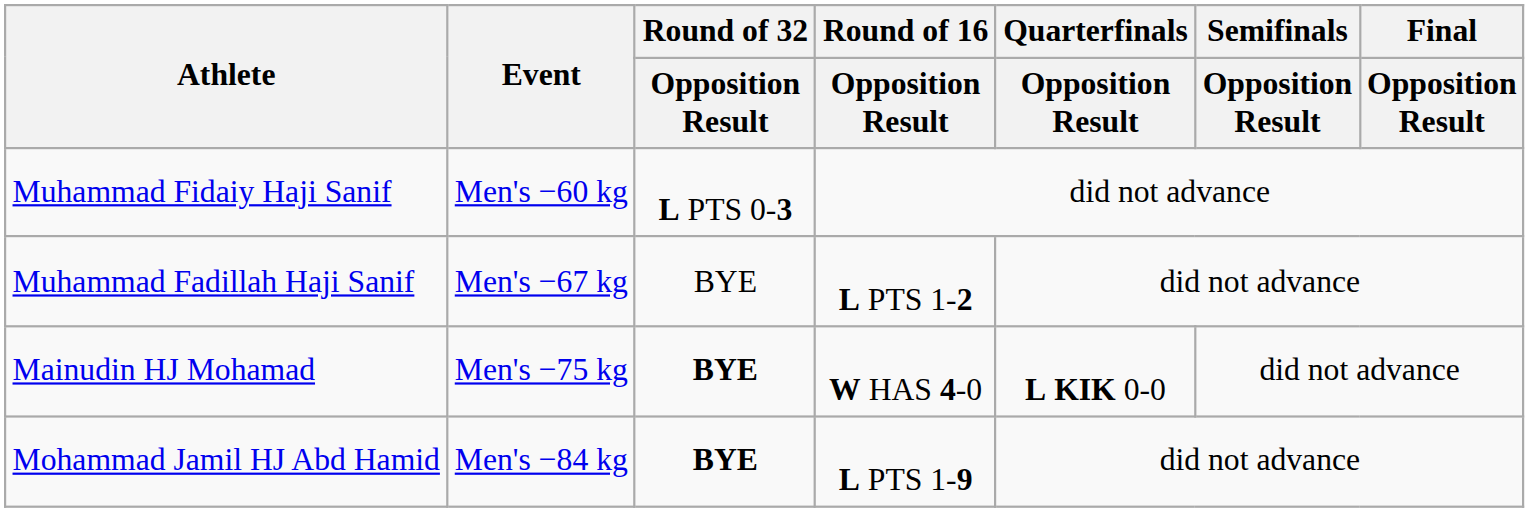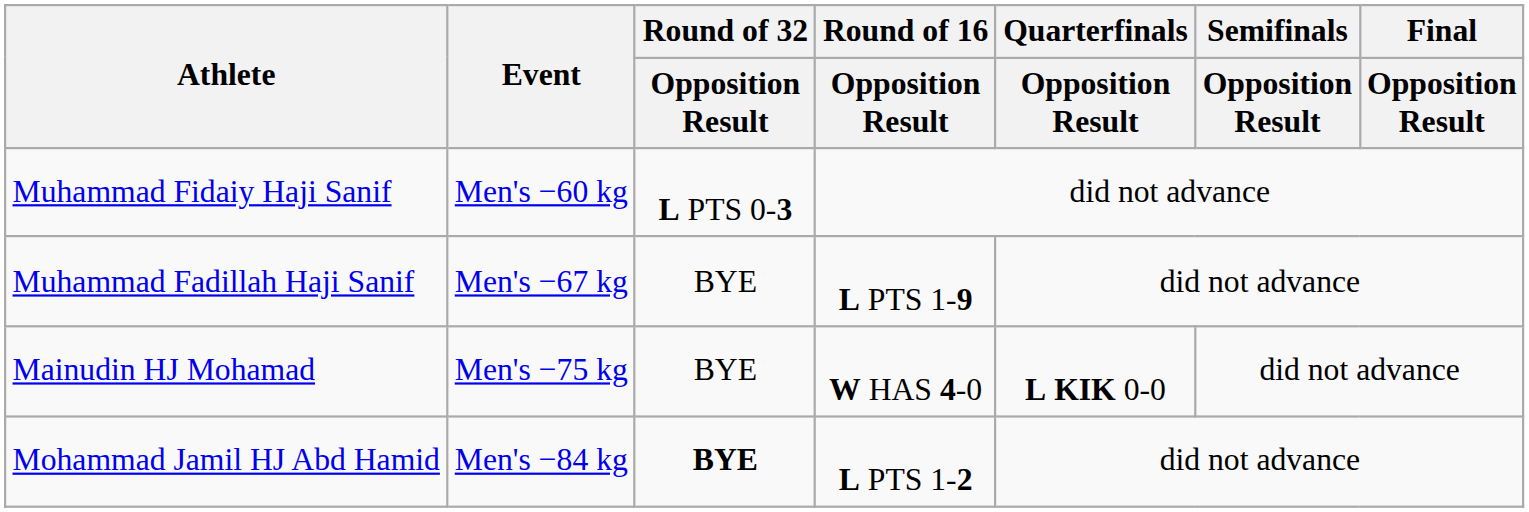 <table class="wikitable" style="font-size:90%">
 <tr>
 <th rowspan="2">Athlete</th>
 <th rowspan="2">Event</th>
 <th>Round of 32</th>
 <th>Round of 16</th>
 <th>Quarterfinals</th>
 <th>Semifinals</th>
 <th>Final</th>
 </tr>
 <tr>
 <th>Opposition<br>Result</th>
 <th>Opposition<br>Result</th>
 <th>Opposition<br>Result</th>
 <th>Opposition<br>Result</th>
 <th>Opposition<br>Result</th>
 </tr>
 <tr>
 <td><a href='#'>Muhammad Fidaiy Haji Sanif</a></td>
 <td><a href='#'>Men's −60 kg</a></td>
 <td align=center><br><strong>L</strong> PTS 0-<strong>3</strong></td>
 <td align=center colspan="7">did not advance</td>
 </tr>
 <tr>
 <td><a href='#'>Muhammad Fadillah Haji Sanif</a></td>
 <td><a href='#'>Men's −67 kg</a></td>
 <td align=center>BYE</td>
-<td align=center><br><strong>L</strong> PTS 1-<strong>2</strong></td>
+<td align=center><br><strong>L</strong> PTS 1-<strong>9</strong></td>
 <td align=center colspan="7">did not advance</td>
 </tr>
 <tr>
 <td><a href='#'>Mainudin HJ Mohamad</a></td>
 <td><a href='#'>Men's −75 kg</a></td>
-<td align=center><strong>BYE</strong></td>
+<td align=center>BYE</td>
 <td align=center><br><strong>W</strong> HAS <strong>4</strong>-0</td>
 <td align=center><br><strong>L</strong> <strong>KIK</strong> 0-0</td>
 <td align=center colspan="7">did not advance</td>
 </tr>
 <tr>
 <td><a href='#'>Mohammad Jamil HJ Abd Hamid</a></td>
 <td><a href='#'>Men's −84 kg</a></td>
 <td align=center><strong>BYE</strong></td>
-<td align=center><br><strong>L</strong> PTS 1-<strong>9</strong></td>
+<td align=center><br><strong>L</strong> PTS 1-<strong>2</strong></td>
 <td align=center colspan="7">did not advance</td>
 </tr>
 </table>
